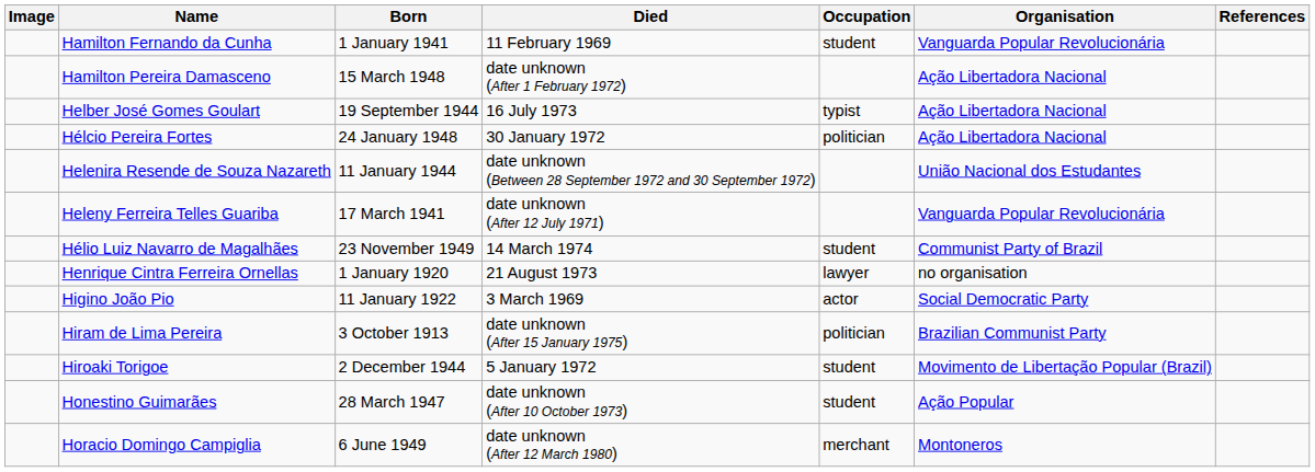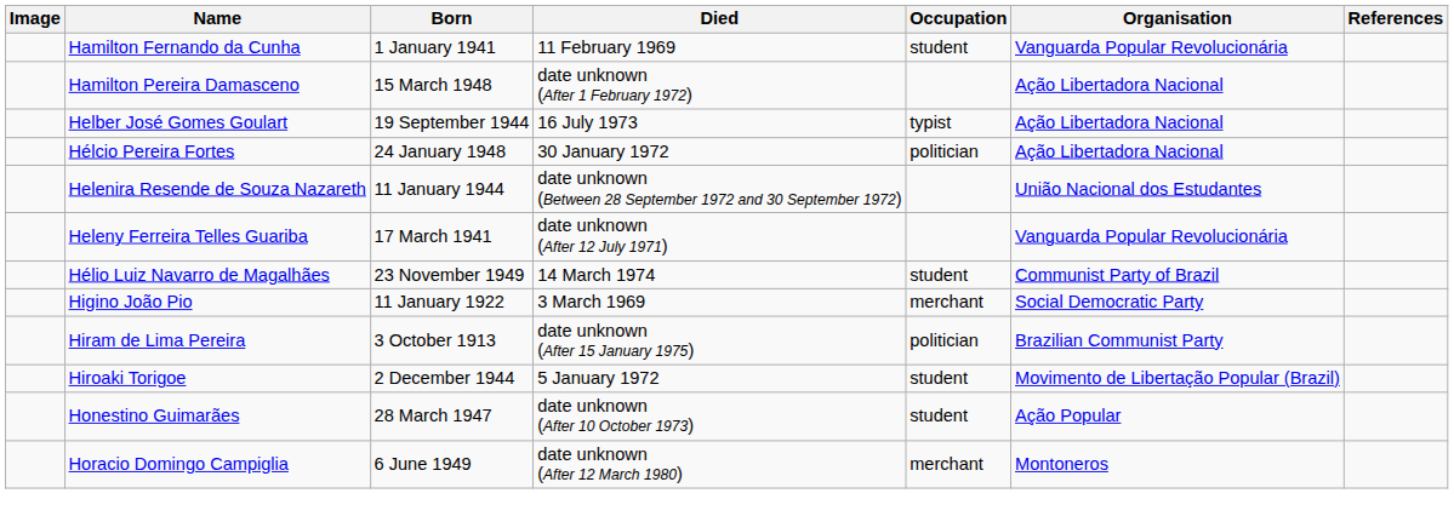 <table class='wikitable sortable'>
 <tr>
 <th>Image</th>
 <th>Name</th>
 <th>Born</th>
 <th>Died</th>
 <th>Occupation</th>
 <th>Organisation</th>
 <th>References</th>
 </tr>
 <tr>
 <td></td>
 <td><a href='#'>Hamilton Fernando da Cunha</a></td>
 <td>1 January 1941</td>
 <td>11 February 1969</td>
 <td>student</td>
 <td><a href='#'>Vanguarda Popular Revolucionária</a></td>
 <td></td>
 </tr>
 <tr>
 <td></td>
 <td><a href='#'>Hamilton Pereira Damasceno</a></td>
 <td>15 March 1948</td>
 <td>date unknown<br>(<small><em>After 1 February 1972</em></small>)</td>
 <td></td>
 <td><a href='#'>Ação Libertadora Nacional</a></td>
 <td></td>
 </tr>
 <tr>
 <td></td>
 <td><a href='#'>Helber José Gomes Goulart</a></td>
 <td>19 September 1944</td>
 <td>16 July 1973</td>
 <td>typist</td>
 <td><a href='#'>Ação Libertadora Nacional</a></td>
 <td></td>
 </tr>
 <tr>
 <td></td>
 <td><a href='#'>Hélcio Pereira Fortes</a></td>
 <td>24 January 1948</td>
 <td>30 January 1972</td>
 <td>politician</td>
 <td><a href='#'>Ação Libertadora Nacional</a></td>
 <td></td>
 </tr>
 <tr>
 <td></td>
 <td><a href='#'>Helenira Resende de Souza Nazareth</a></td>
 <td>11 January 1944</td>
 <td>date unknown<br>(<small><em>Between 28 September 1972 and 30 September 1972</em></small>)</td>
 <td></td>
 <td><a href='#'>União Nacional dos Estudantes</a></td>
 <td></td>
 </tr>
 <tr>
 <td></td>
 <td><a href='#'>Heleny Ferreira Telles Guariba</a></td>
 <td>17 March 1941</td>
 <td>date unknown<br>(<small><em>After 12 July 1971</em></small>)</td>
 <td></td>
 <td><a href='#'>Vanguarda Popular Revolucionária</a></td>
 <td></td>
 </tr>
 <tr>
 <td></td>
 <td><a href='#'>Hélio Luiz Navarro de Magalhães</a></td>
 <td>23 November 1949</td>
 <td>14 March 1974</td>
 <td>student</td>
 <td><a href='#'>Communist Party of Brazil</a></td>
 <td></td>
 </tr>
 <tr>
 <td></td>
-<td><a href='#'>Henrique Cintra Ferreira Ornellas</a></td>
-<td>1 January 1920</td>
-<td>21 August 1973</td>
-<td>lawyer</td>
-<td>no organisation</td>
-<td></td>
-</tr>
-<tr>
-<td></td>
 <td><a href='#'>Higino João Pio</a></td>
 <td>11 January 1922</td>
 <td>3 March 1969</td>
-<td>actor</td>
+<td>merchant</td>
 <td><a href='#'>Social Democratic Party</a></td>
 <td></td>
 </tr>
 <tr>
 <td></td>
 <td><a href='#'>Hiram de Lima Pereira</a></td>
 <td>3 October 1913</td>
 <td>date unknown<br>(<small><em>After 15 January 1975</em></small>)</td>
 <td>politician</td>
 <td><a href='#'>Brazilian Communist Party</a></td>
 <td></td>
 </tr>
 <tr>
 <td></td>
 <td><a href='#'>Hiroaki Torigoe</a></td>
 <td>2 December 1944</td>
 <td>5 January 1972</td>
 <td>student</td>
 <td><a href='#'>Movimento de Libertação Popular (Brazil)</a></td>
 <td></td>
 </tr>
 <tr>
 <td></td>
 <td><a href='#'>Honestino Guimarães</a></td>
 <td>28 March 1947</td>
 <td>date unknown<br>(<small><em>After 10 October 1973</em></small>)</td>
 <td>student</td>
 <td><a href='#'>Ação Popular</a></td>
 <td></td>
 </tr>
 <tr>
 <td></td>
 <td><a href='#'>Horacio Domingo Campiglia</a></td>
 <td>6 June 1949</td>
 <td>date unknown<br>(<small><em>After 12 March 1980</em></small>)</td>
 <td>merchant</td>
 <td><a href='#'>Montoneros</a></td>
 <td></td>
 </tr>
 </table>
